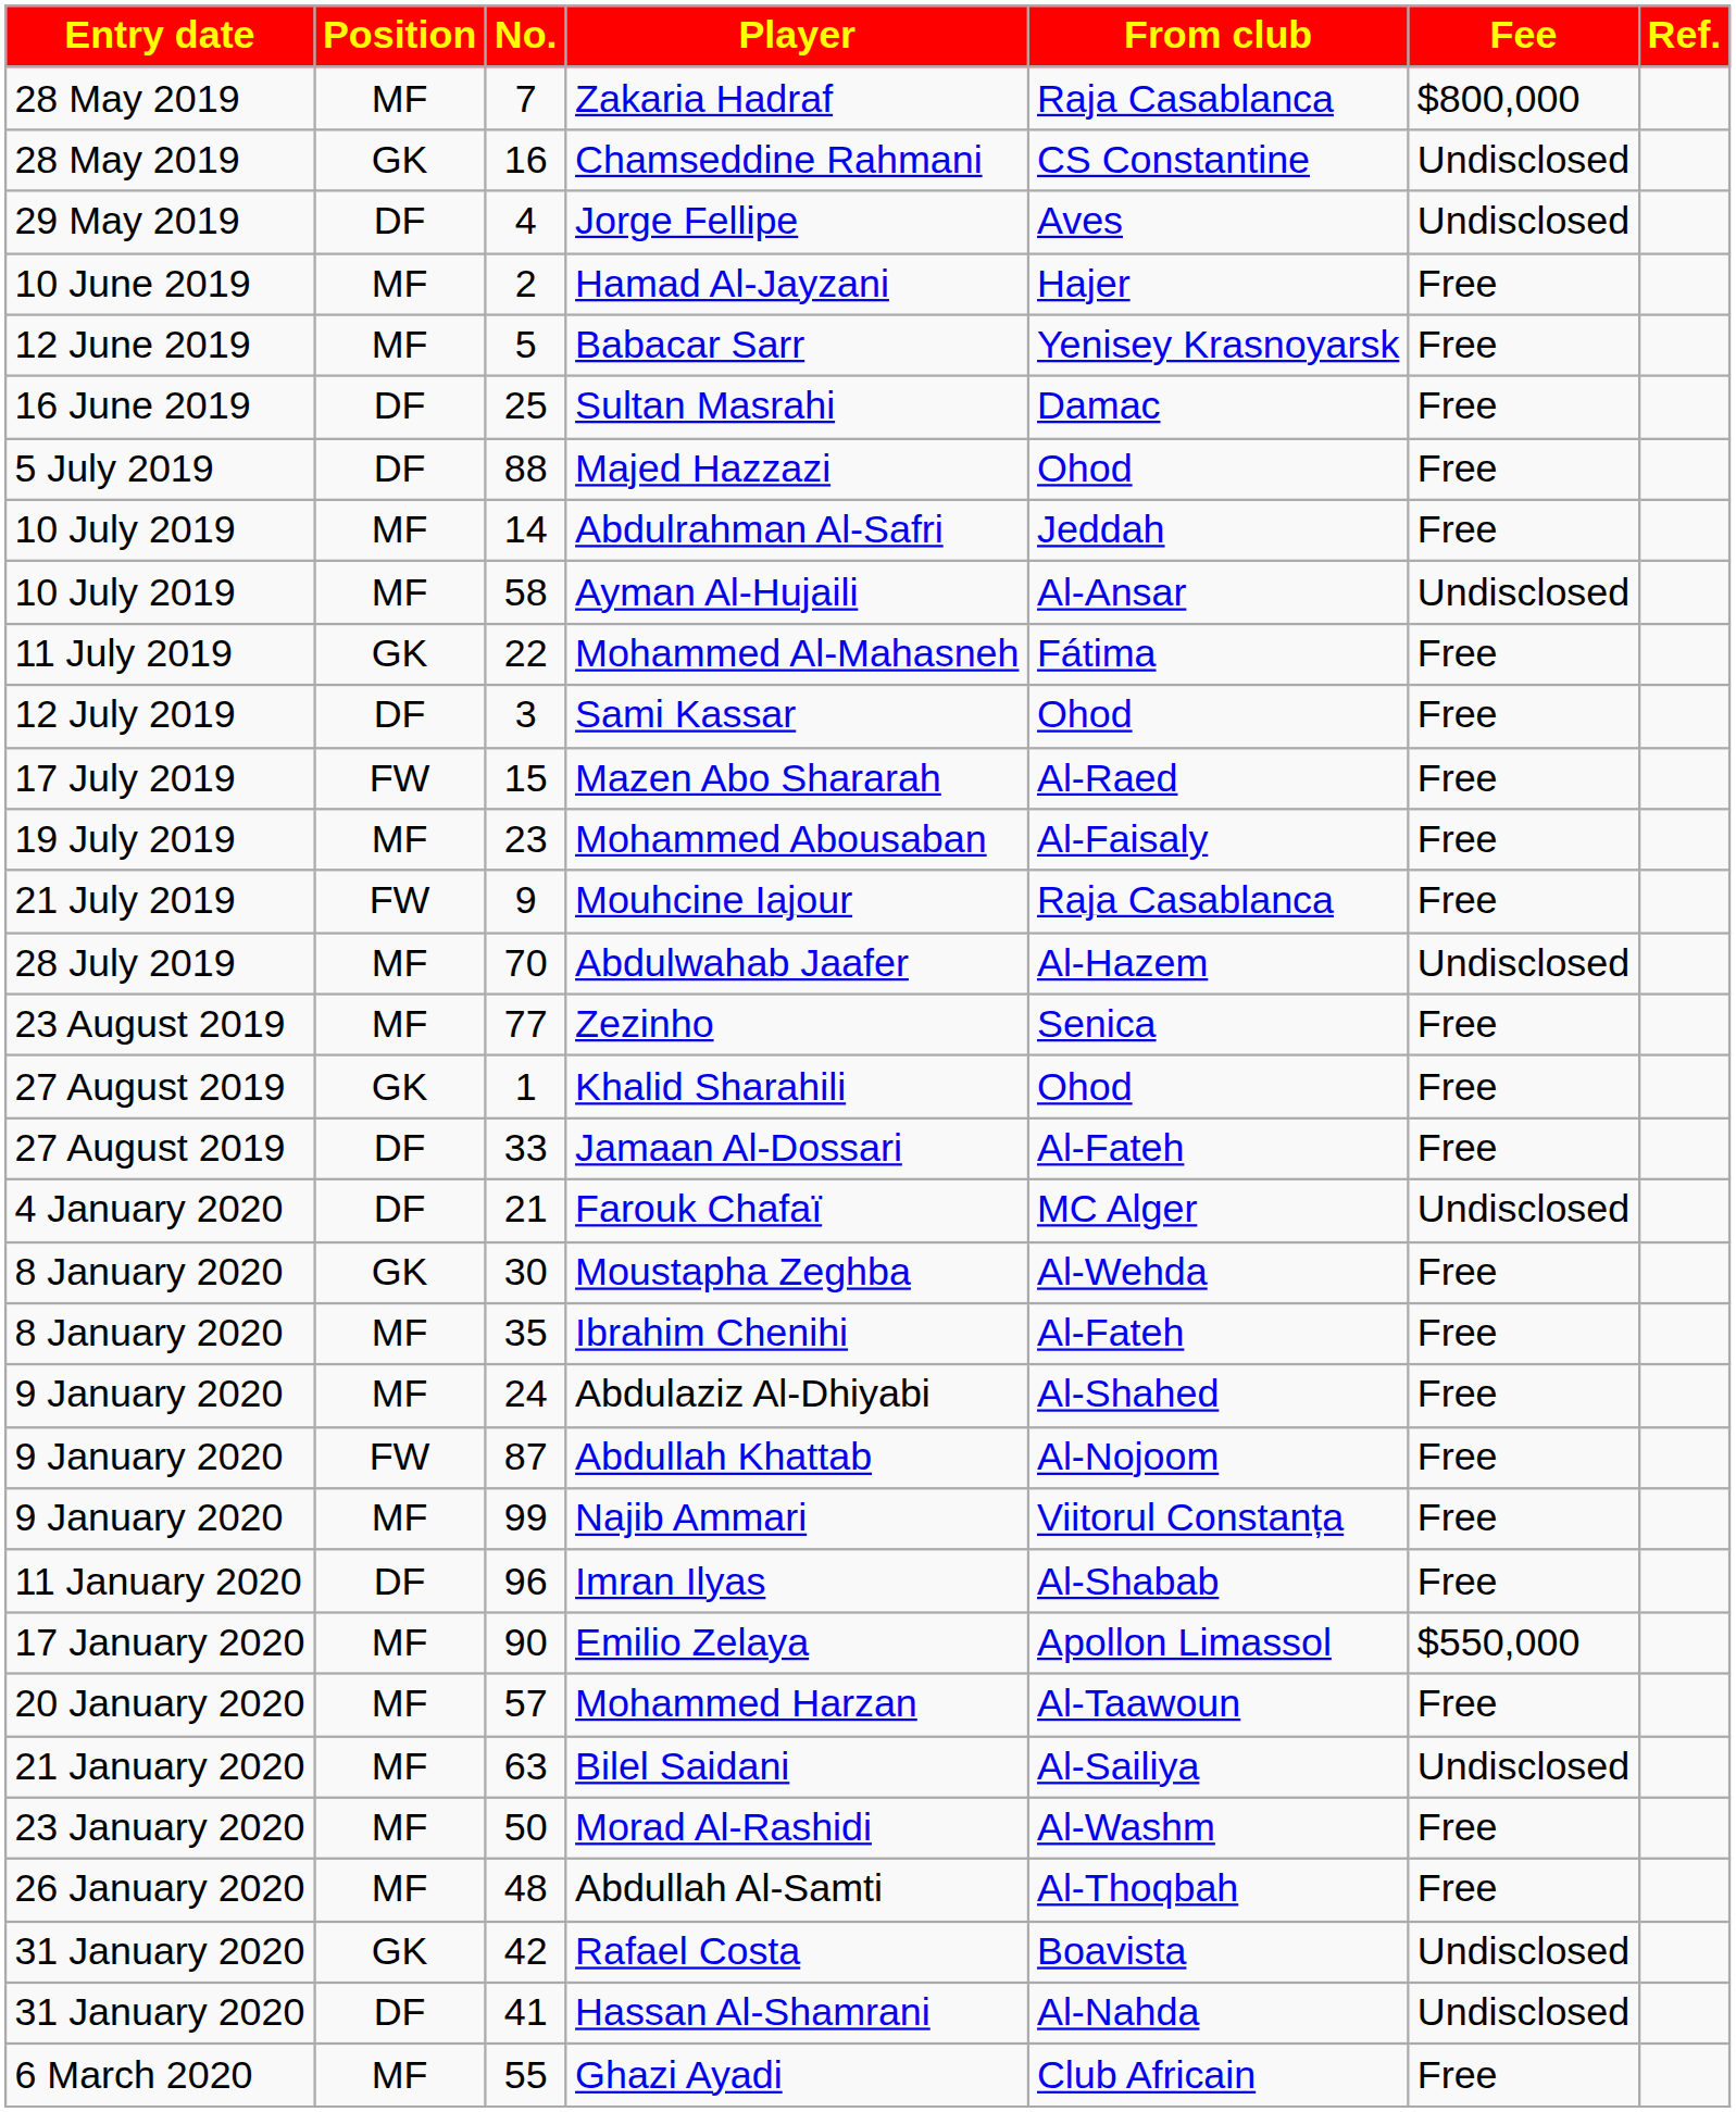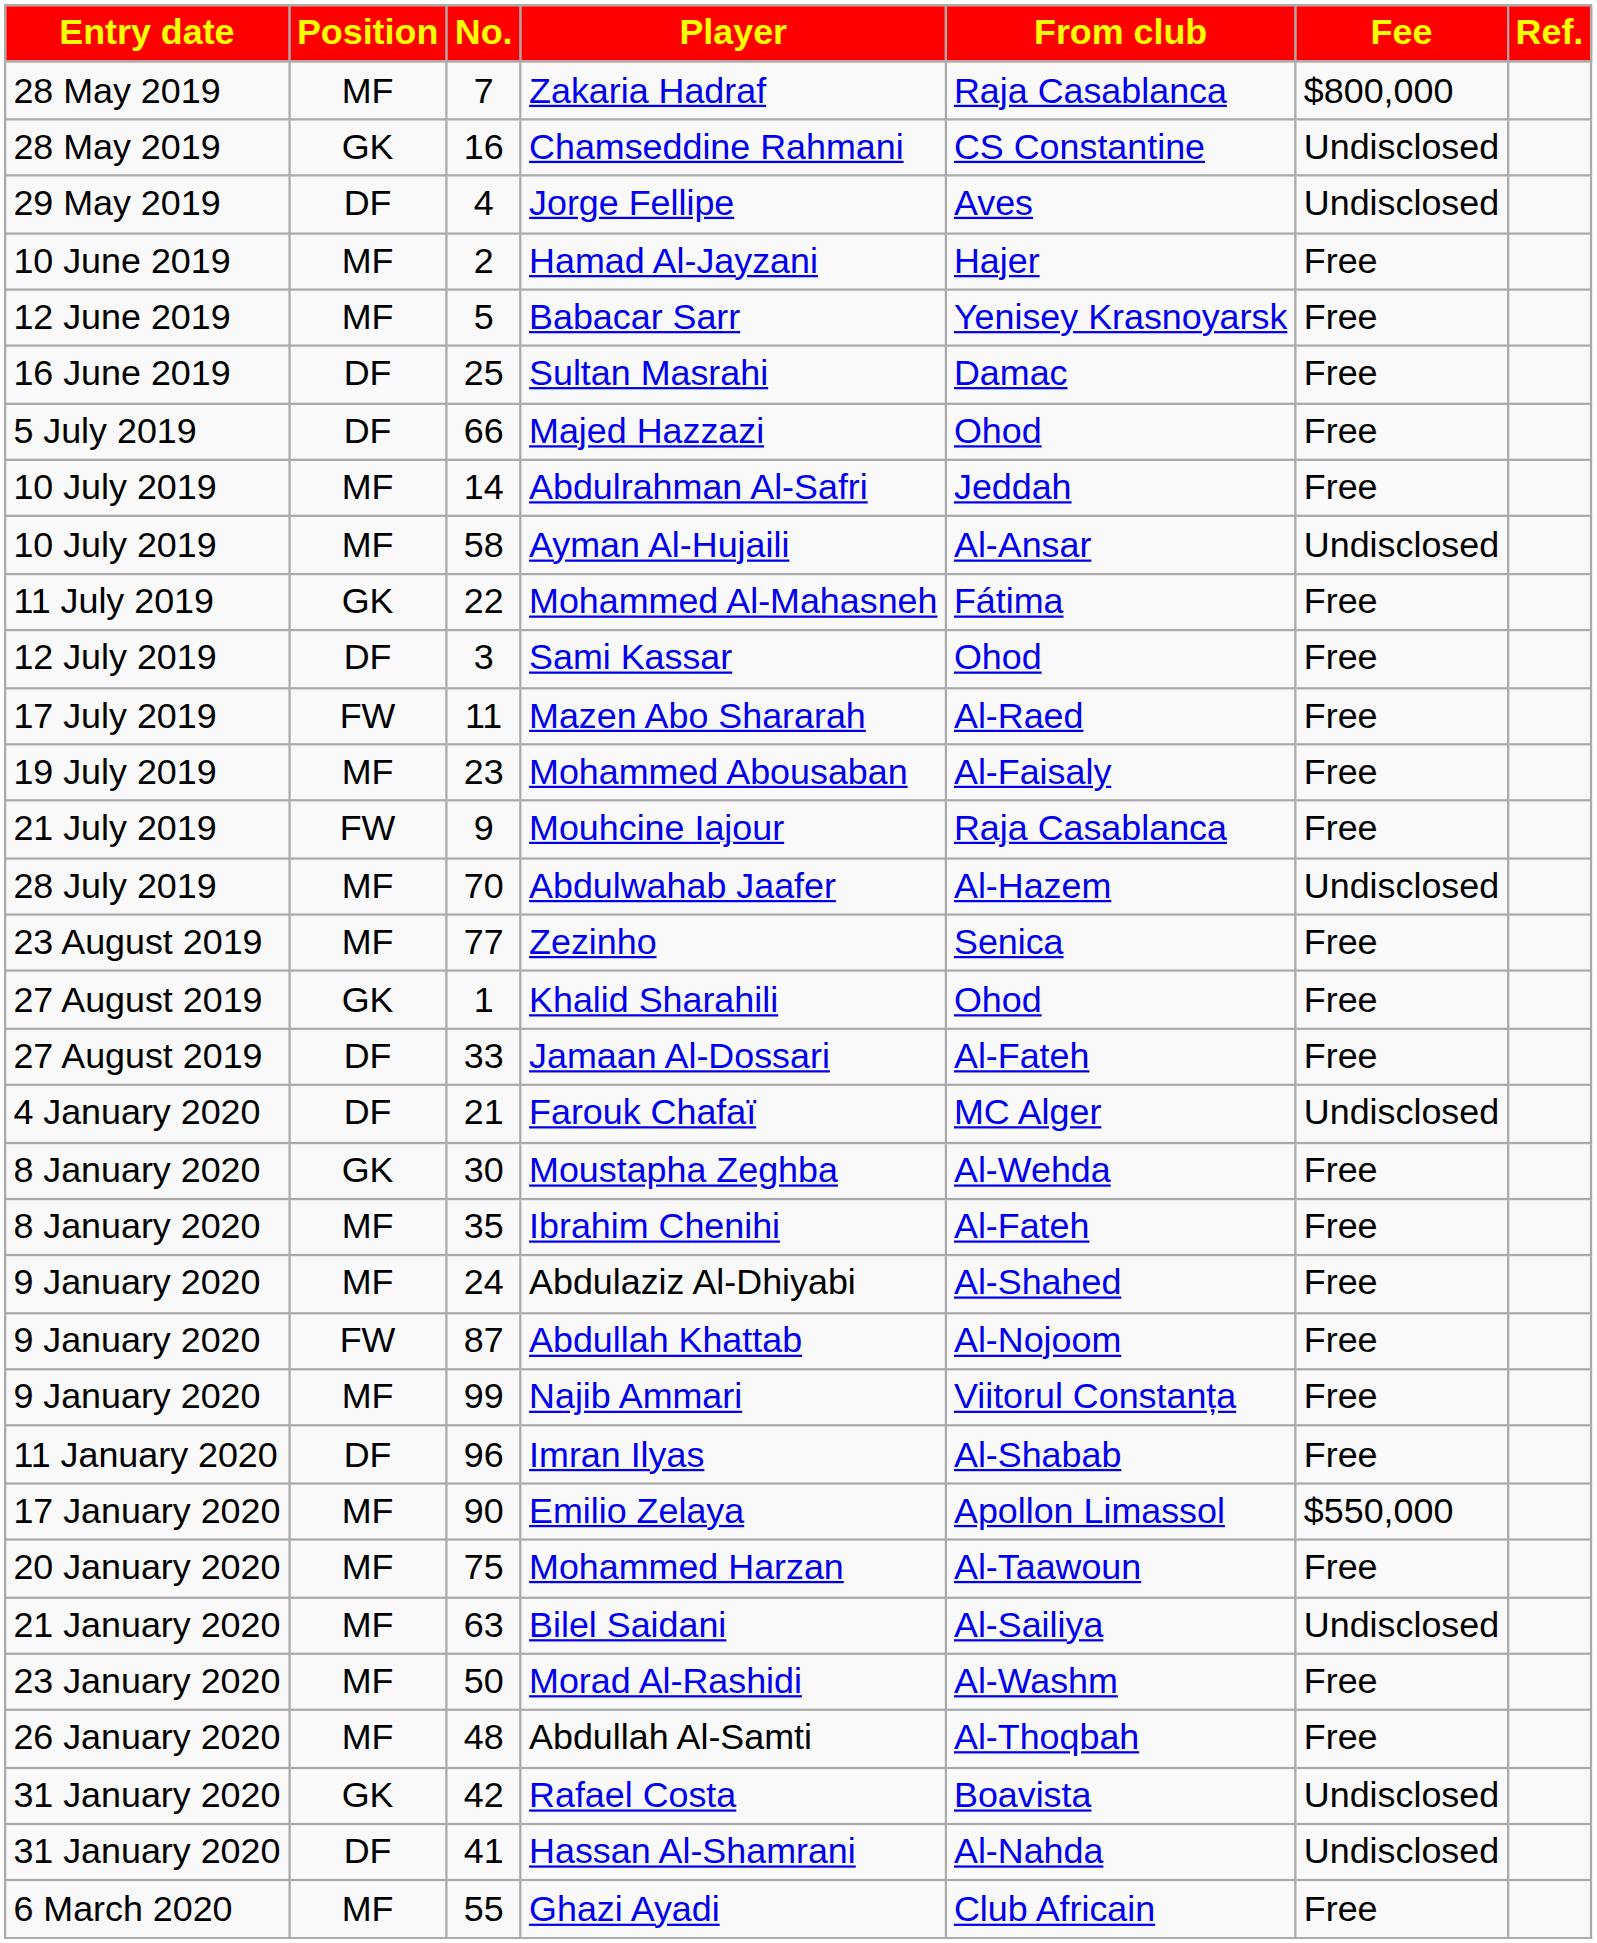 <table class="wikitable sortable">
 <tr>
 <th style="background:red; color:yellow;"><strong>Entry date</strong></th>
 <th style="background:red; color:yellow;"><strong>Position</strong></th>
 <th style="background:red; color:yellow;"><strong>No.</strong></th>
 <th style="background:red; color:yellow;"><strong>Player</strong></th>
 <th style="background:red; color:yellow;"><strong>From club</strong></th>
 <th style="background:red; color:yellow;"><strong>Fee</strong></th>
 <th style="background:red; color:yellow;"><strong>Ref.</strong></th>
 </tr>
 <tr>
 <td>28 May 2019</td>
 <td style="text-align:center;">MF</td>
 <td style="text-align:center;">7</td>
 <td style="text-align:left;"> <a href='#'>Zakaria Hadraf</a></td>
 <td style="text-align:left;"> <a href='#'>Raja Casablanca</a></td>
 <td>$800,000</td>
 <td></td>
 </tr>
 <tr>
 <td>28 May 2019</td>
 <td style="text-align:center;">GK</td>
 <td style="text-align:center;">16</td>
 <td style="text-align:left;"> <a href='#'>Chamseddine Rahmani</a></td>
 <td style="text-align:left;"> <a href='#'>CS Constantine</a></td>
 <td>Undisclosed</td>
 <td></td>
 </tr>
 <tr>
 <td>29 May 2019</td>
 <td style="text-align:center;">DF</td>
 <td style="text-align:center;">4</td>
 <td style="text-align:left;"> <a href='#'>Jorge Fellipe</a></td>
 <td style="text-align:left;"> <a href='#'>Aves</a></td>
 <td>Undisclosed</td>
 <td></td>
 </tr>
 <tr>
 <td>10 June 2019</td>
 <td style="text-align:center;">MF</td>
 <td style="text-align:center;">2</td>
 <td style="text-align:left;"> <a href='#'>Hamad Al-Jayzani</a></td>
 <td style="text-align:left;"> <a href='#'>Hajer</a></td>
 <td>Free</td>
 <td></td>
 </tr>
 <tr>
 <td>12 June 2019</td>
 <td style="text-align:center;">MF</td>
 <td style="text-align:center;">5</td>
 <td style="text-align:left;"> <a href='#'>Babacar Sarr</a></td>
 <td style="text-align:left;"> <a href='#'>Yenisey Krasnoyarsk</a></td>
 <td>Free</td>
 <td></td>
 </tr>
 <tr>
 <td>16 June 2019</td>
 <td style="text-align:center;">DF</td>
 <td style="text-align:center;">25</td>
 <td style="text-align:left;"> <a href='#'>Sultan Masrahi</a></td>
 <td style="text-align:left;"> <a href='#'>Damac</a></td>
 <td>Free</td>
 <td></td>
 </tr>
 <tr>
 <td>5 July 2019</td>
 <td style="text-align:center;">DF</td>
-<td style="text-align:center;">88</td>
+<td style="text-align:center;">66</td>
 <td style="text-align:left;"> <a href='#'>Majed Hazzazi</a></td>
 <td style="text-align:left;"> <a href='#'>Ohod</a></td>
 <td>Free</td>
 <td></td>
 </tr>
 <tr>
 <td>10 July 2019</td>
 <td style="text-align:center;">MF</td>
 <td style="text-align:center;">14</td>
 <td style="text-align:left;"> <a href='#'>Abdulrahman Al-Safri</a></td>
 <td style="text-align:left;"> <a href='#'>Jeddah</a></td>
 <td>Free</td>
 <td></td>
 </tr>
 <tr>
 <td>10 July 2019</td>
 <td style="text-align:center;">MF</td>
 <td style="text-align:center;">58</td>
 <td style="text-align:left;"> <a href='#'>Ayman Al-Hujaili</a></td>
 <td style="text-align:left;"> <a href='#'>Al-Ansar</a></td>
 <td>Undisclosed</td>
 <td></td>
 </tr>
 <tr>
 <td>11 July 2019</td>
 <td style="text-align:center;">GK</td>
 <td style="text-align:center;">22</td>
 <td style="text-align:left;"> <a href='#'>Mohammed Al-Mahasneh</a></td>
 <td style="text-align:left;"> <a href='#'>Fátima</a></td>
 <td>Free</td>
 <td></td>
 </tr>
 <tr>
 <td>12 July 2019</td>
 <td style="text-align:center;">DF</td>
 <td style="text-align:center;">3</td>
 <td style="text-align:left;"> <a href='#'>Sami Kassar</a></td>
 <td style="text-align:left;"> <a href='#'>Ohod</a></td>
 <td>Free</td>
 <td></td>
 </tr>
 <tr>
 <td>17 July 2019</td>
 <td style="text-align:center;">FW</td>
-<td style="text-align:center;">15</td>
+<td style="text-align:center;">11</td>
 <td style="text-align:left;"> <a href='#'>Mazen Abo Shararah</a></td>
 <td style="text-align:left;"> <a href='#'>Al-Raed</a></td>
 <td>Free</td>
 <td></td>
 </tr>
 <tr>
 <td>19 July 2019</td>
 <td style="text-align:center;">MF</td>
 <td style="text-align:center;">23</td>
 <td style="text-align:left;"> <a href='#'>Mohammed Abousaban</a></td>
 <td style="text-align:left;"> <a href='#'>Al-Faisaly</a></td>
 <td>Free</td>
 <td></td>
 </tr>
 <tr>
 <td>21 July 2019</td>
 <td style="text-align:center;">FW</td>
 <td style="text-align:center;">9</td>
 <td style="text-align:left;"> <a href='#'>Mouhcine Iajour</a></td>
 <td style="text-align:left;"> <a href='#'>Raja Casablanca</a></td>
 <td>Free</td>
 <td></td>
 </tr>
 <tr>
 <td>28 July 2019</td>
 <td style="text-align:center;">MF</td>
 <td style="text-align:center;">70</td>
 <td style="text-align:left;"> <a href='#'>Abdulwahab Jaafer</a></td>
 <td style="text-align:left;"> <a href='#'>Al-Hazem</a></td>
 <td>Undisclosed</td>
 <td></td>
 </tr>
 <tr>
 <td>23 August 2019</td>
 <td style="text-align:center;">MF</td>
 <td style="text-align:center;">77</td>
 <td style="text-align:left;"> <a href='#'>Zezinho</a></td>
 <td style="text-align:left;"> <a href='#'>Senica</a></td>
 <td>Free</td>
 <td></td>
 </tr>
 <tr>
 <td>27 August 2019</td>
 <td style="text-align:center;">GK</td>
 <td style="text-align:center;">1</td>
 <td style="text-align:left;"> <a href='#'>Khalid Sharahili</a></td>
 <td style="text-align:left;"> <a href='#'>Ohod</a></td>
 <td>Free</td>
 <td></td>
 </tr>
 <tr>
 <td>27 August 2019</td>
 <td style="text-align:center;">DF</td>
 <td style="text-align:center;">33</td>
 <td style="text-align:left;"> <a href='#'>Jamaan Al-Dossari</a></td>
 <td style="text-align:left;"> <a href='#'>Al-Fateh</a></td>
 <td>Free</td>
 <td></td>
 </tr>
 <tr>
 <td>4 January 2020</td>
 <td style="text-align:center;">DF</td>
 <td style="text-align:center;">21</td>
 <td style="text-align:left;"> <a href='#'>Farouk Chafaï</a></td>
 <td style="text-align:left;"> <a href='#'>MC Alger</a></td>
 <td>Undisclosed</td>
 <td></td>
 </tr>
 <tr>
 <td>8 January 2020</td>
 <td style="text-align:center;">GK</td>
 <td style="text-align:center;">30</td>
 <td style="text-align:left;"> <a href='#'>Moustapha Zeghba</a></td>
 <td style="text-align:left;"> <a href='#'>Al-Wehda</a></td>
 <td>Free</td>
 <td></td>
 </tr>
 <tr>
 <td>8 January 2020</td>
 <td style="text-align:center;">MF</td>
 <td style="text-align:center;">35</td>
 <td style="text-align:left;"> <a href='#'>Ibrahim Chenihi</a></td>
 <td style="text-align:left;"> <a href='#'>Al-Fateh</a></td>
 <td>Free</td>
 <td></td>
 </tr>
 <tr>
 <td>9 January 2020</td>
 <td style="text-align:center;">MF</td>
 <td style="text-align:center;">24</td>
 <td style="text-align:left;"> Abdulaziz Al-Dhiyabi</td>
 <td style="text-align:left;"> <a href='#'>Al-Shahed</a></td>
 <td>Free</td>
 <td></td>
 </tr>
 <tr>
 <td>9 January 2020</td>
 <td style="text-align:center;">FW</td>
 <td style="text-align:center;">87</td>
 <td style="text-align:left;"> <a href='#'>Abdullah Khattab</a></td>
 <td style="text-align:left;"> <a href='#'>Al-Nojoom</a></td>
 <td>Free</td>
 <td></td>
 </tr>
 <tr>
 <td>9 January 2020</td>
 <td style="text-align:center;">MF</td>
 <td style="text-align:center;">99</td>
 <td style="text-align:left;"> <a href='#'>Najib Ammari</a></td>
 <td style="text-align:left;"> <a href='#'>Viitorul Constanța</a></td>
 <td>Free</td>
 <td></td>
 </tr>
 <tr>
 <td>11 January 2020</td>
 <td style="text-align:center;">DF</td>
 <td style="text-align:center;">96</td>
 <td style="text-align:left;"> <a href='#'>Imran Ilyas</a></td>
 <td style="text-align:left;"> <a href='#'>Al-Shabab</a></td>
 <td>Free</td>
 <td></td>
 </tr>
 <tr>
 <td>17 January 2020</td>
 <td style="text-align:center;">MF</td>
 <td style="text-align:center;">90</td>
 <td style="text-align:left;"> <a href='#'>Emilio Zelaya</a></td>
 <td style="text-align:left;"> <a href='#'>Apollon Limassol</a></td>
 <td>$550,000</td>
 <td></td>
 </tr>
 <tr>
 <td>20 January 2020</td>
 <td style="text-align:center;">MF</td>
-<td style="text-align:center;">57</td>
+<td style="text-align:center;">75</td>
 <td style="text-align:left;"> <a href='#'>Mohammed Harzan</a></td>
 <td style="text-align:left;"> <a href='#'>Al-Taawoun</a></td>
 <td>Free</td>
 <td></td>
 </tr>
 <tr>
 <td>21 January 2020</td>
 <td style="text-align:center;">MF</td>
 <td style="text-align:center;">63</td>
 <td style="text-align:left;"> <a href='#'>Bilel Saidani</a></td>
 <td style="text-align:left;"> <a href='#'>Al-Sailiya</a></td>
 <td>Undisclosed</td>
 <td></td>
 </tr>
 <tr>
 <td>23 January 2020</td>
 <td style="text-align:center;">MF</td>
 <td style="text-align:center;">50</td>
 <td style="text-align:left;"> <a href='#'>Morad Al-Rashidi</a></td>
 <td style="text-align:left;"> <a href='#'>Al-Washm</a></td>
 <td>Free</td>
 <td></td>
 </tr>
 <tr>
 <td>26 January 2020</td>
 <td style="text-align:center;">MF</td>
 <td style="text-align:center;">48</td>
 <td style="text-align:left;"> Abdullah Al-Samti</td>
 <td style="text-align:left;"> <a href='#'>Al-Thoqbah</a></td>
 <td>Free</td>
 <td></td>
 </tr>
 <tr>
 <td>31 January 2020</td>
 <td style="text-align:center;">GK</td>
 <td style="text-align:center;">42</td>
 <td style="text-align:left;"> <a href='#'>Rafael Costa</a></td>
 <td style="text-align:left;"> <a href='#'>Boavista</a></td>
 <td>Undisclosed</td>
 <td></td>
 </tr>
 <tr>
 <td>31 January 2020</td>
 <td style="text-align:center;">DF</td>
 <td style="text-align:center;">41</td>
 <td style="text-align:left;"> <a href='#'>Hassan Al-Shamrani</a></td>
 <td style="text-align:left;"> <a href='#'>Al-Nahda</a></td>
 <td>Undisclosed</td>
 <td></td>
 </tr>
 <tr>
 <td>6 March 2020</td>
 <td style="text-align:center;">MF</td>
 <td style="text-align:center;">55</td>
 <td style="text-align:left;"> <a href='#'>Ghazi Ayadi</a></td>
 <td style="text-align:left;"> <a href='#'>Club Africain</a></td>
 <td>Free</td>
 <td></td>
 </tr>
 <tr>
 </tr>
 </table>
